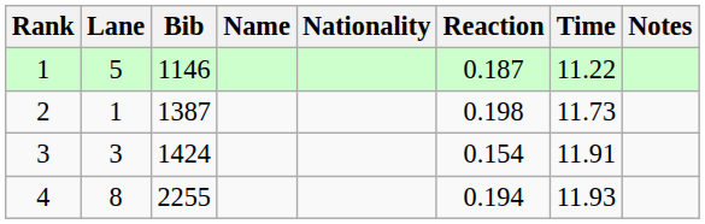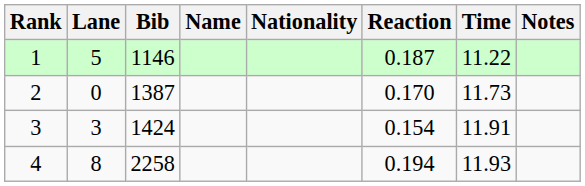 <table class="wikitable sortable" style="text-align:center">
 <tr>
 <th>Rank</th>
 <th>Lane</th>
 <th>Bib</th>
 <th>Name</th>
 <th>Nationality</th>
 <th>Reaction</th>
 <th>Time</th>
 <th>Notes</th>
 </tr>
 <tr bgcolor=ccffcc>
 <td>1</td>
 <td>5</td>
 <td>1146</td>
 <td align=left></td>
 <td align=left></td>
 <td>0.187</td>
 <td>11.22</td>
 <td><strong></strong></td>
 </tr>
 <tr>
 <td>2</td>
-<td>1</td>
+<td>0</td>
 <td>1387</td>
 <td align=left></td>
 <td align=left></td>
-<td>0.198</td>
+<td>0.170</td>
 <td>11.73</td>
 <td></td>
 </tr>
 <tr>
 <td>3</td>
 <td>3</td>
 <td>1424</td>
 <td align=left></td>
 <td align=left></td>
 <td>0.154</td>
 <td>11.91</td>
 <td></td>
 </tr>
 <tr>
 <td>4</td>
 <td>8</td>
-<td>2255</td>
+<td>2258</td>
 <td align=left></td>
 <td align=left></td>
 <td>0.194</td>
 <td>11.93</td>
 <td></td>
 </tr>
 </table>
